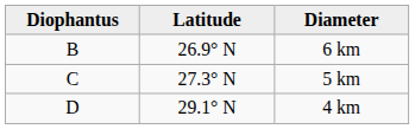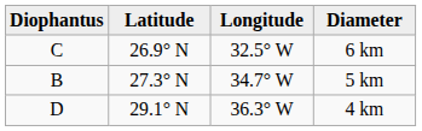 <table class="wikitable">
 <tr>
 <th width="25%" style="background:#eeeeee;">Diophantus</th>
 <th width="25%" style="background:#eeeeee;">Latitude</th>
+<th width="25%" style="background:#eeeeee;">Longitude</th>
 <th width="25%" style="background:#eeeeee;">Diameter</th>
 </tr>
 <tr>
-<td align="center">B</td>
+<td align="center">C</td>
 <td align="center">26.9° N</td>
+<td align="center">32.5° W</td>
 <td align="center">6 km</td>
 </tr>
 <tr>
-<td align="center">C</td>
+<td align="center">B</td>
 <td align="center">27.3° N</td>
+<td align="center">34.7° W</td>
 <td align="center">5 km</td>
 </tr>
 <tr>
 <td align="center">D</td>
 <td align="center">29.1° N</td>
+<td align="center">36.3° W</td>
 <td align="center">4 km</td>
 </tr>
 </table>
